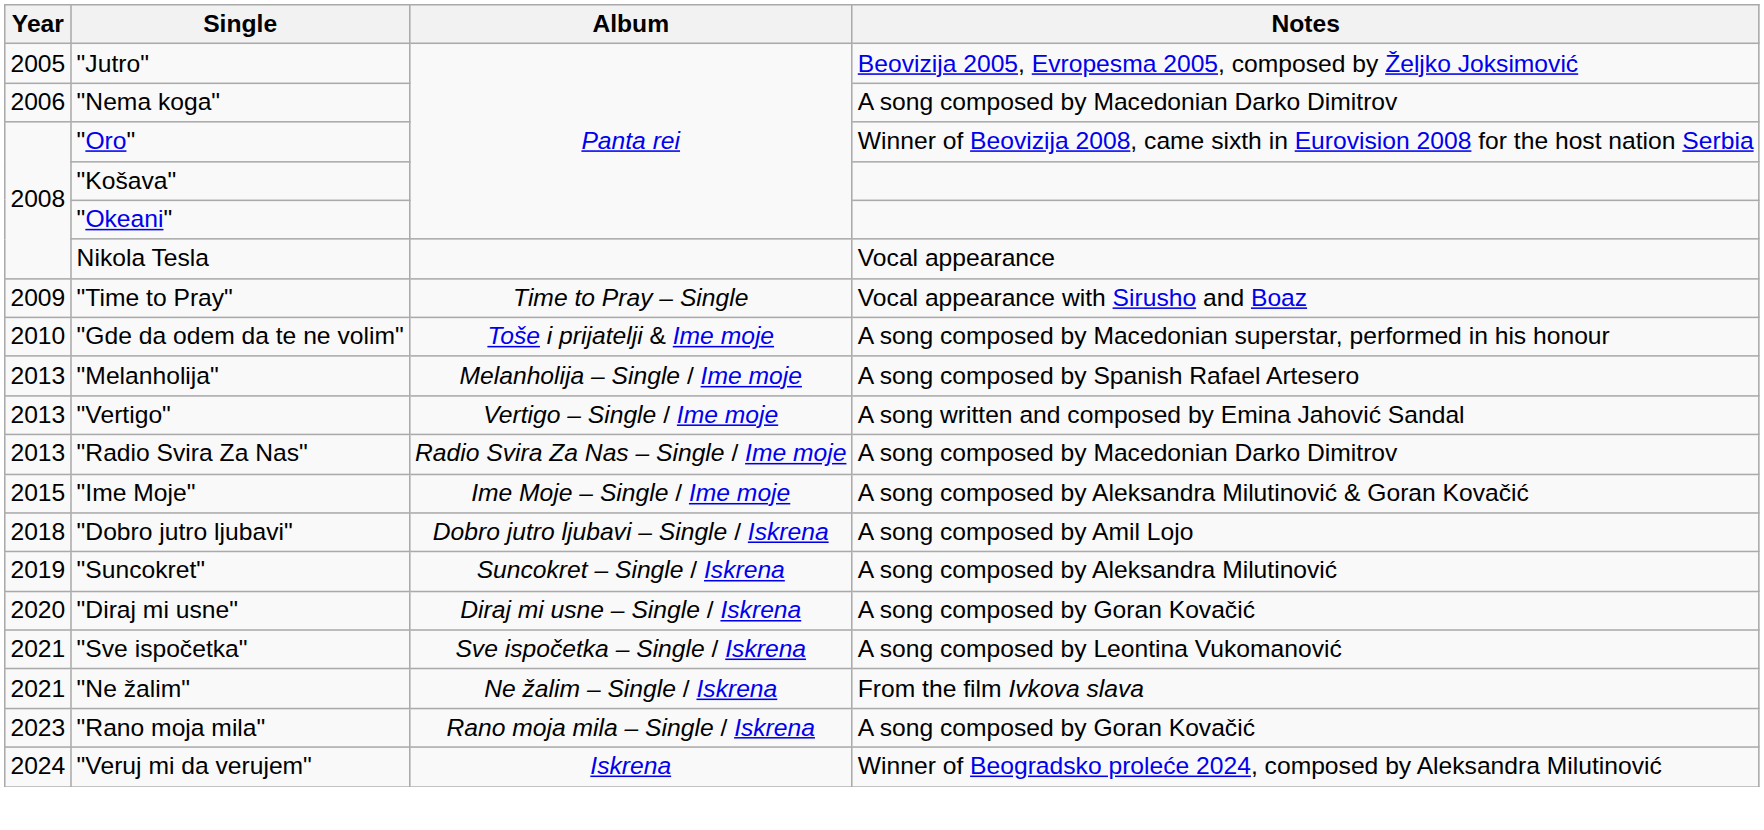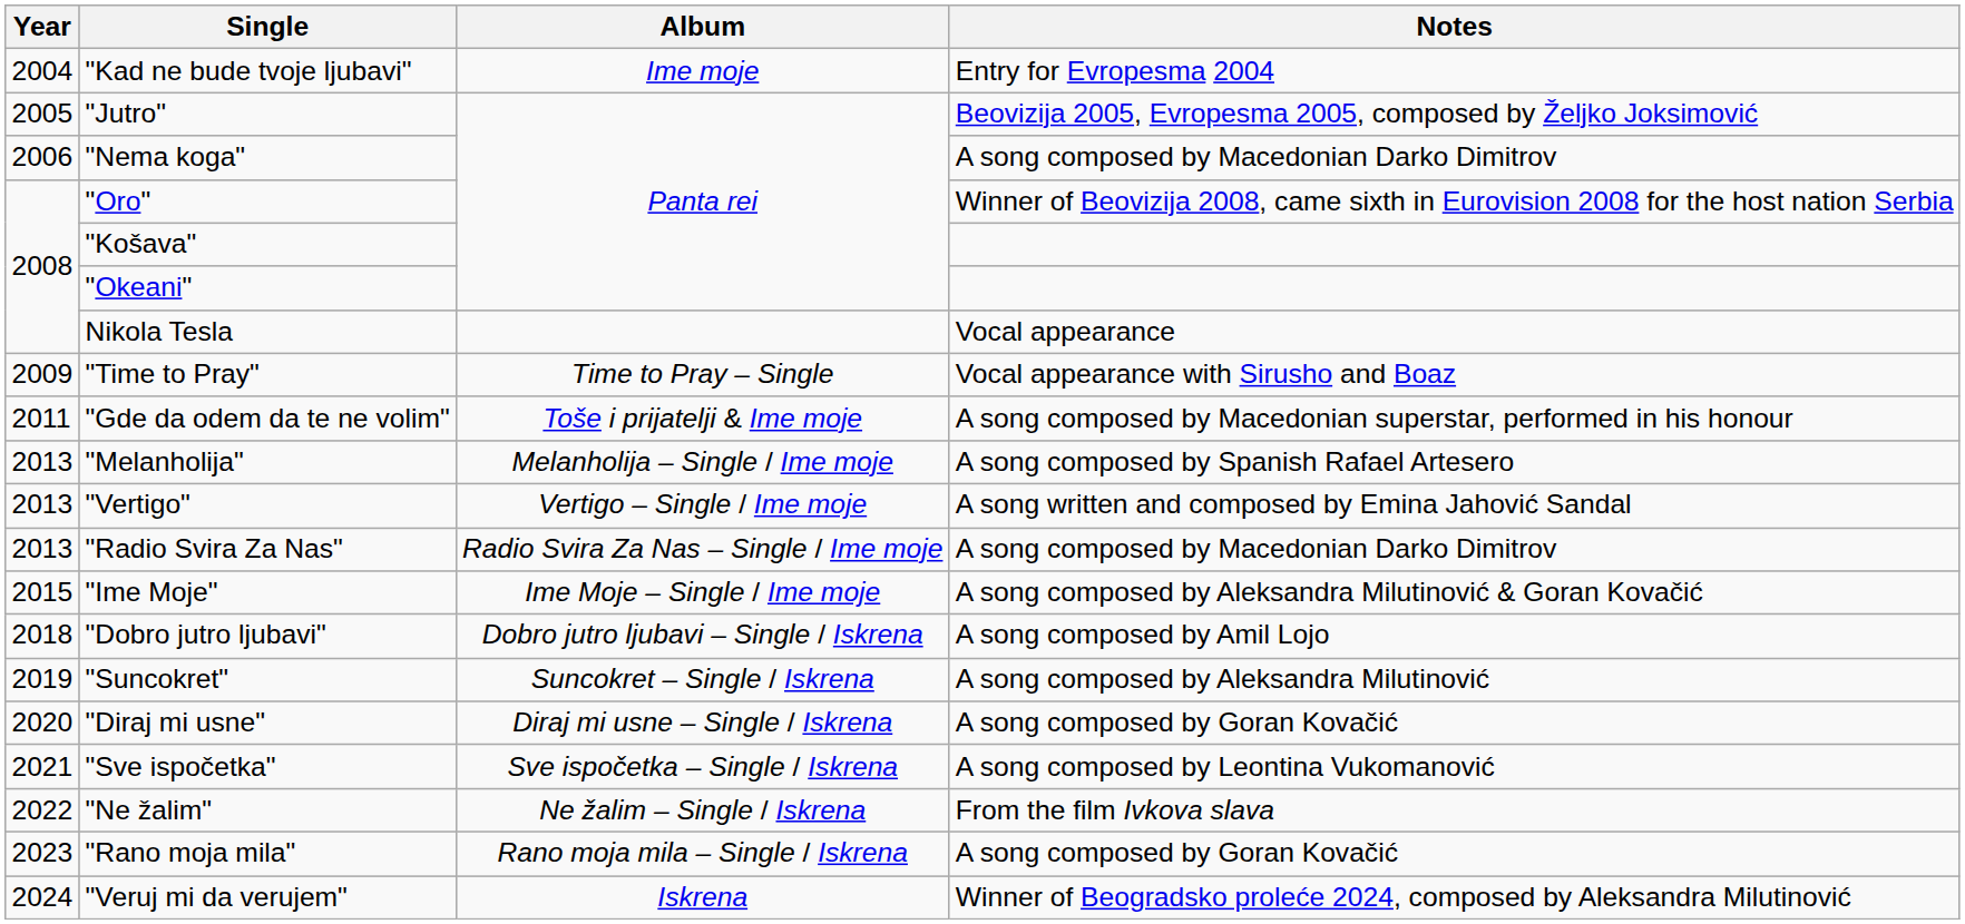 <table class="wikitable">
 <tr>
 <th rowspan="1">Year</th>
 <th rowspan="1">Single</th>
 <th rowspan="1">Album</th>
 <th rowspan="1">Notes</th>
+</tr>
+<tr>
+<td>2004</td>
+<td>"Kad ne bude tvoje ljubavi"</td>
+<td align="center"><a href='#'><em>Ime moje</em></a></td>
+<td>Entry for <a href='#'>Evropesma</a> <a href='#'>2004</a></td>
 </tr>
 <tr>
 <td>2005</td>
 <td>"Jutro"</td>
 <td rowspan="5" align="center"><a href='#'><em>Panta rei</em></a></td>
 <td><a href='#'>Beovizija 2005</a>, <a href='#'>Evropesma 2005</a>, composed by <a href='#'>Željko Joksimović</a></td>
 </tr>
 <tr>
 <td>2006</td>
 <td>"Nema koga"</td>
 <td>A song composed by Macedonian Darko Dimitrov</td>
 </tr>
 <tr>
 <td rowspan="4">2008</td>
 <td>"<a href='#'>Oro</a>"</td>
 <td>Winner of <a href='#'>Beovizija 2008</a>, came sixth in <a href='#'>Eurovision 2008</a> for the host nation <a href='#'>Serbia</a></td>
 </tr>
 <tr>
 <td>"Košava"</td>
 <td></td>
 </tr>
 <tr>
 <td>"<a href='#'>Okeani</a>"</td>
 <td></td>
 </tr>
 <tr>
 <td>Nikola Tesla</td>
 <td align="center"><em></em></td>
 <td>Vocal appearance</td>
 </tr>
 <tr>
 <td>2009</td>
 <td>"Time to Pray"</td>
 <td align="center"><em>Time to Pray – Single</em></td>
 <td>Vocal appearance with <a href='#'>Sirusho</a> and <a href='#'>Boaz</a></td>
 </tr>
 <tr>
-<td>2010</td>
+<td>2011</td>
 <td>"Gde da odem da te ne volim"</td>
 <td align="center"><em><a href='#'>Toše</a> i prijatelji</em> & <a href='#'><em>Ime moje</em></a></td>
 <td>A song composed by Macedonian superstar, performed in his honour</td>
 </tr>
 <tr>
 <td>2013</td>
 <td>"Melanholija"</td>
 <td align="center"><em>Melanholija – Single</em> / <a href='#'><em>Ime moje</em></a></td>
 <td>A song composed by Spanish Rafael Artesero</td>
 </tr>
 <tr>
 <td>2013</td>
 <td>"Vertigo"</td>
 <td align="center"><em>Vertigo – Single</em> / <a href='#'><em>Ime moje</em></a></td>
 <td>A song written and composed by Emina Jahović Sandal</td>
 </tr>
 <tr>
 <td>2013</td>
 <td>"Radio Svira Za Nas"</td>
 <td align="center"><em>Radio Svira Za Nas – Single</em> / <a href='#'><em>Ime moje</em></a></td>
 <td>A song composed by Macedonian Darko Dimitrov</td>
 </tr>
 <tr>
 <td>2015</td>
 <td>"Ime Moje"</td>
 <td align="center"><em>Ime Moje – Single</em> / <a href='#'><em>Ime moje</em></a></td>
 <td>A song composed by Aleksandra Milutinović & Goran Kovačić</td>
 </tr>
 <tr>
 <td>2018</td>
 <td>"Dobro jutro ljubavi"</td>
 <td align="center"><em>Dobro jutro ljubavi – Single</em> / <a href='#'><em>Iskrena</em></a></td>
 <td>A song composed by Amil Lojo</td>
 </tr>
 <tr>
 <td>2019</td>
 <td>"Suncokret"</td>
 <td align="center"><em>Suncokret – Single</em> / <a href='#'><em>Iskrena</em></a></td>
 <td>A song composed by Aleksandra Milutinović</td>
 </tr>
 <tr>
 <td>2020</td>
 <td>"Diraj mi usne"</td>
 <td align="center"><em>Diraj mi usne – Single</em> / <a href='#'><em>Iskrena</em></a></td>
 <td>A song composed by Goran Kovačić</td>
 </tr>
 <tr>
 <td>2021</td>
 <td>"Sve ispočetka"</td>
 <td align="center"><em>Sve ispočetka – Single</em> / <a href='#'><em>Iskrena</em></a></td>
 <td>A song composed by Leontina Vukomanović</td>
 </tr>
 <tr>
-<td>2021</td>
+<td>2022</td>
 <td>"Ne žalim"</td>
 <td align="center"><em>Ne žalim – Single</em> / <a href='#'><em>Iskrena</em></a></td>
 <td>From the film <em>Ivkova slava</em></td>
 </tr>
 <tr>
 <td>2023</td>
 <td>"Rano moja mila"</td>
 <td align="center"><em>Rano moja mila – Single</em> / <a href='#'><em>Iskrena</em></a></td>
 <td>A song composed by Goran Kovačić</td>
 </tr>
 <tr>
 <td>2024</td>
 <td>"Veruj mi da verujem"</td>
 <td align="center"><a href='#'><em>Iskrena</em></a></td>
 <td>Winner of <a href='#'>Beogradsko proleće 2024</a>, composed by Aleksandra Milutinović</td>
 </tr>
 </table>
